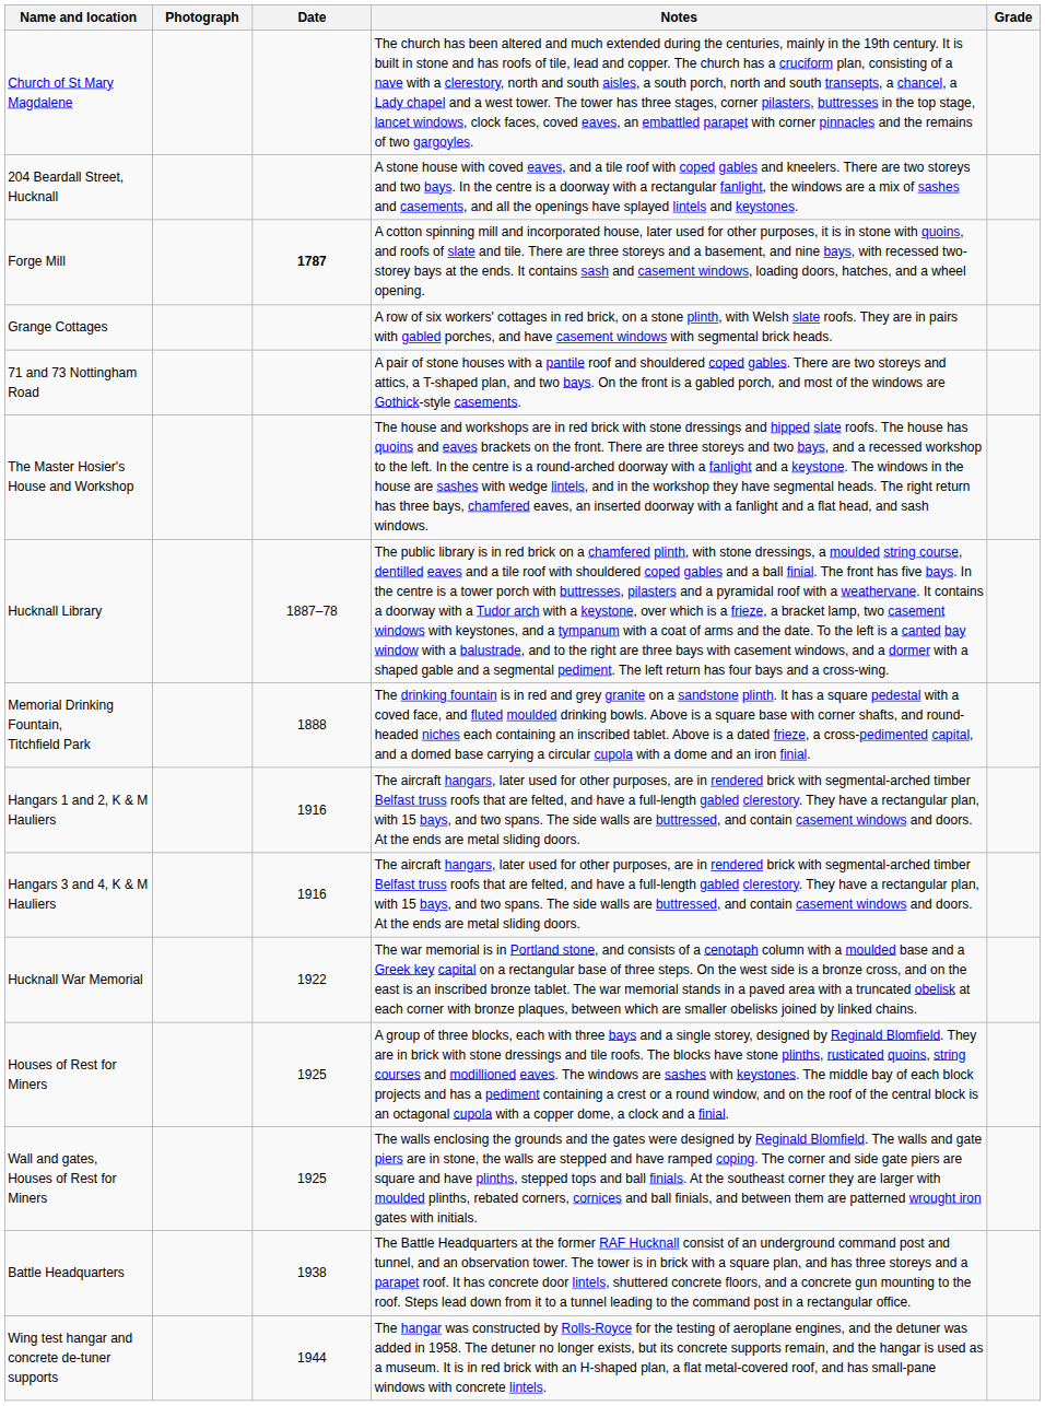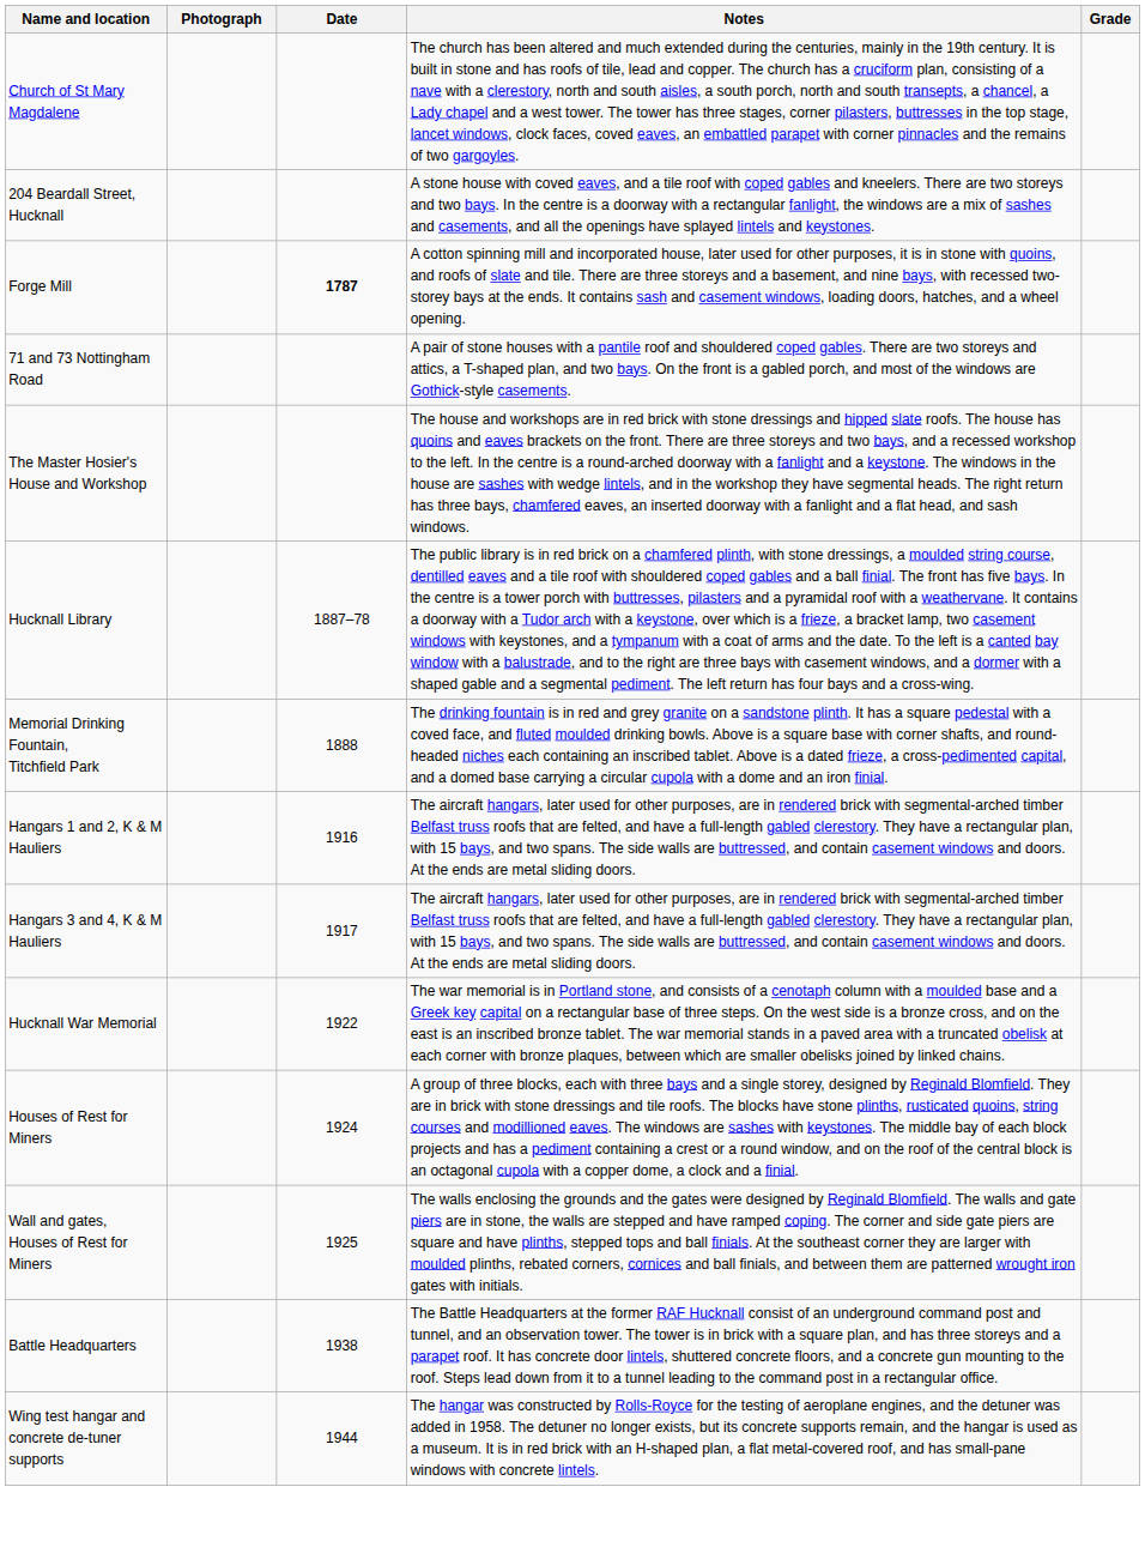 <table class="wikitable sortable plainrowheaders" style="width:100%; border:0px; text-align:left; line-height:150%">
 <tr>
 <th scope="col"  style="width:150px">Name and location</th>
 <th scope="col"  style="width:100px" class="unsortable">Photograph</th>
 <th scope="col"  style="width:120px">Date</th>
 <th scope="col"  style="width:650px" class="unsortable">Notes</th>
 <th scope="col"  style="width:50px">Grade</th>
 </tr>
 <tr>
 <td><a href='#'>Church of St Mary Magdalene</a><br><small></small></td>
 <td></td>
 <td align="center"></td>
 <td>The church has been altered and much extended during the centuries, mainly in the 19th century.  It is built in stone and has roofs of tile, lead and copper.  The church has a <a href='#'>cruciform</a> plan, consisting of a <a href='#'>nave</a> with a <a href='#'>clerestory</a>, north and south <a href='#'>aisles</a>, a south porch, north and south <a href='#'>transepts</a>, a <a href='#'>chancel</a>, a <a href='#'>Lady chapel</a> and a west tower.  The tower has three stages, corner <a href='#'>pilasters</a>,  <a href='#'>buttresses</a> in the top stage, <a href='#'>lancet windows</a>, clock faces, coved <a href='#'>eaves</a>, an <a href='#'>embattled</a> <a href='#'>parapet</a> with corner <a href='#'>pinnacles</a> and the remains of two <a href='#'>gargoyles</a>.</td>
 <td align="center" ></td>
 </tr>
 <tr>
 <td>204 Beardall Street, Hucknall<br><small></small></td>
 <td></td>
 <td align="center"></td>
 <td>A stone house with coved <a href='#'>eaves</a>, and a tile roof with <a href='#'>coped</a> <a href='#'>gables</a> and kneelers.  There are two storeys and two <a href='#'>bays</a>.  In the centre is a doorway with a rectangular <a href='#'>fanlight</a>, the windows are a mix of <a href='#'>sashes</a> and <a href='#'>casements</a>, and all the openings have splayed <a href='#'>lintels</a> and <a href='#'>keystones</a>.</td>
 <td align="center" ></td>
 </tr>
 <tr>
 <td>Forge Mill<br><small></small></td>
 <td></td>
 <td align="center"><strong>1787</strong></td>
 <td>A cotton spinning mill and incorporated house, later used for other purposes, it is in stone with <a href='#'>quoins</a>, and roofs of <a href='#'>slate</a> and tile.  There are three storeys and a basement, and nine <a href='#'>bays</a>, with recessed two-storey bays at the ends.  It contains <a href='#'>sash</a> and <a href='#'>casement windows</a>, loading doors, hatches, and a wheel opening.</td>
-<td align="center" ></td>
-</tr>
-<tr>
-<td>Grange Cottages<br><small></small></td>
-<td></td>
-<td align="center"></td>
-<td>A row of six workers' cottages in red brick, on a stone <a href='#'>plinth</a>, with Welsh <a href='#'>slate</a> roofs.  They are in pairs with <a href='#'>gabled</a> porches, and have <a href='#'>casement windows</a> with segmental brick heads.</td>
 <td align="center" ></td>
 </tr>
 <tr>
 <td>71 and 73 Nottingham Road<br><small></small></td>
 <td></td>
 <td align="center"></td>
 <td>A pair of stone houses with a <a href='#'>pantile</a> roof and shouldered <a href='#'>coped</a> <a href='#'>gables</a>.  There are two storeys and attics, a T-shaped plan, and two <a href='#'>bays</a>.  On the front is a gabled porch, and most of the windows are <a href='#'>Gothick</a>-style <a href='#'>casements</a>.</td>
 <td align="center" ></td>
 </tr>
 <tr>
 <td>The Master Hosier's House and Workshop<br><small></small></td>
 <td></td>
 <td align="center"></td>
 <td>The house and workshops are in red brick with stone dressings and <a href='#'>hipped</a> <a href='#'>slate</a> roofs.  The house has <a href='#'>quoins</a> and <a href='#'>eaves</a> brackets on the front.  There are three storeys and two <a href='#'>bays</a>, and a recessed workshop to the left.  In the centre is a round-arched doorway with a <a href='#'>fanlight</a> and a <a href='#'>keystone</a>. The windows in the house are <a href='#'>sashes</a> with wedge <a href='#'>lintels</a>, and in the workshop they have segmental heads.  The right return has three bays, <a href='#'>chamfered</a> eaves, an inserted doorway with a fanlight and a flat head, and sash windows.</td>
 <td align="center" ></td>
 </tr>
 <tr>
 <td>Hucknall Library<br><small></small></td>
 <td></td>
 <td align="center">1887–78</td>
 <td>The public library is in red brick  on a <a href='#'>chamfered</a> <a href='#'>plinth</a>, with stone dressings, a <a href='#'>moulded</a> <a href='#'>string course</a>, <a href='#'>dentilled</a> <a href='#'>eaves</a> and a tile roof with shouldered <a href='#'>coped</a> <a href='#'>gables</a> and a ball <a href='#'>finial</a>.  The front has five <a href='#'>bays</a>.  In the centre is a tower porch with <a href='#'>buttresses</a>, <a href='#'>pilasters</a> and a pyramidal roof with a <a href='#'>weathervane</a>.  It contains a doorway with a <a href='#'>Tudor arch</a> with a <a href='#'>keystone</a>, over which is a <a href='#'>frieze</a>, a bracket lamp, two <a href='#'>casement windows</a> with keystones, and a <a href='#'>tympanum</a> with a coat of arms and the date.  To the left is a <a href='#'>canted</a> <a href='#'>bay window</a> with a <a href='#'>balustrade</a>, and to the right are three bays with casement windows, and a <a href='#'>dormer</a> with a shaped gable and a segmental <a href='#'>pediment</a>.  The left return has four bays and a cross-wing.</td>
 <td align="center" ></td>
 </tr>
 <tr>
 <td>Memorial Drinking Fountain,<br>Titchfield Park<br><small></small></td>
 <td></td>
 <td align="center">1888</td>
 <td>The <a href='#'>drinking fountain</a> is in red and grey <a href='#'>granite</a> on a <a href='#'>sandstone</a> <a href='#'>plinth</a>.  It has a square <a href='#'>pedestal</a> with a coved face, and <a href='#'>fluted</a> <a href='#'>moulded</a> drinking bowls.  Above is a square base with corner shafts, and round-headed <a href='#'>niches</a> each containing an inscribed tablet.  Above is a dated <a href='#'>frieze</a>, a cross-<a href='#'>pedimented</a> <a href='#'>capital</a>, and a domed base carrying a circular <a href='#'>cupola</a> with a dome and an iron <a href='#'>finial</a>.</td>
 <td align="center" ></td>
 </tr>
 <tr>
 <td>Hangars 1 and 2, K & M Hauliers<br><small></small></td>
 <td></td>
 <td align="center">1916</td>
 <td>The aircraft <a href='#'>hangars</a>, later used for other purposes, are in <a href='#'>rendered</a> brick with segmental-arched timber <a href='#'>Belfast truss</a> roofs that are felted, and have a full-length <a href='#'>gabled</a> <a href='#'>clerestory</a>.  They have a rectangular plan, with 15 <a href='#'>bays</a>, and two  spans.  The side walls are <a href='#'>buttressed</a>, and contain <a href='#'>casement windows</a> and doors.  At the ends are metal sliding doors.</td>
 <td align="center" ></td>
 </tr>
 <tr>
 <td>Hangars 3 and 4, K & M Hauliers<br><small></small></td>
 <td></td>
-<td align="center">1916</td>
+<td align="center">1917</td>
 <td>The aircraft <a href='#'>hangars</a>, later used for other purposes, are in <a href='#'>rendered</a> brick with segmental-arched timber <a href='#'>Belfast truss</a> roofs that are felted, and have a full-length <a href='#'>gabled</a> <a href='#'>clerestory</a>.  They have a rectangular plan, with 15 <a href='#'>bays</a>, and two  spans.  The side walls are <a href='#'>buttressed</a>, and contain <a href='#'>casement windows</a> and doors.  At the ends are metal sliding doors.</td>
 <td align="center" ></td>
 </tr>
 <tr>
 <td>Hucknall War Memorial<br><small></small></td>
 <td></td>
 <td align="center">1922</td>
 <td>The war memorial is in <a href='#'>Portland stone</a>, and consists of a <a href='#'>cenotaph</a> column with a <a href='#'>moulded</a> base and a <a href='#'>Greek key</a> <a href='#'>capital</a> on a rectangular base of three steps.  On the west side is a bronze cross, and on the east is an inscribed bronze tablet.  The war memorial stands in a paved area with a truncated <a href='#'>obelisk</a> at each corner with bronze plaques, between which are smaller obelisks joined by linked chains.</td>
 <td align="center" ></td>
 </tr>
 <tr>
 <td>Houses of Rest for Miners<br><small></small></td>
 <td></td>
-<td align="center">1925</td>
+<td align="center">1924</td>
 <td>A group of three blocks, each with three <a href='#'>bays</a> and a single storey, designed by <a href='#'>Reginald Blomfield</a>.  They are in brick with stone dressings and tile roofs.  The blocks have stone <a href='#'>plinths</a>, <a href='#'>rusticated</a> <a href='#'>quoins</a>, <a href='#'>string courses</a> and <a href='#'>modillioned</a> <a href='#'>eaves</a>.  The windows are <a href='#'>sashes</a> with <a href='#'>keystones</a>.  The middle bay of each block projects and has a <a href='#'>pediment</a> containing a crest or a round window, and on the roof of the central block is an octagonal <a href='#'>cupola</a> with a copper dome, a clock and a <a href='#'>finial</a>.</td>
 <td align="center" ></td>
 </tr>
 <tr>
 <td>Wall and gates,<br>Houses of Rest for Miners<br><small></small></td>
 <td></td>
 <td align="center">1925</td>
 <td>The walls enclosing the grounds and the gates were designed by <a href='#'>Reginald Blomfield</a>.   The walls and gate <a href='#'>piers</a> are in stone, the walls are stepped and have ramped <a href='#'>coping</a>.  The corner and side gate piers are square and have <a href='#'>plinths</a>, stepped tops and ball <a href='#'>finials</a>.  At the southeast corner they are larger with <a href='#'>moulded</a> plinths, rebated corners, <a href='#'>cornices</a> and ball finials, and between them are patterned <a href='#'>wrought iron</a> gates with initials.</td>
 <td align="center" ></td>
 </tr>
 <tr>
 <td>Battle Headquarters<br><small></small></td>
 <td></td>
 <td align="center">1938</td>
 <td>The Battle Headquarters at the former <a href='#'>RAF Hucknall</a> consist of an underground command post and tunnel, and an observation tower.  The tower is in brick with a square plan, and has three storeys and a <a href='#'>parapet</a> roof.  It has concrete door <a href='#'>lintels</a>, shuttered concrete floors, and a concrete gun mounting to the roof.   Steps lead down from it to a tunnel leading to the command post in a rectangular office.</td>
 <td align="center" ></td>
 </tr>
 <tr>
 <td>Wing test hangar and<br>concrete de-tuner supports<br><small></small></td>
 <td></td>
 <td align="center">1944</td>
 <td>The <a href='#'>hangar</a> was constructed by <a href='#'>Rolls-Royce</a> for the testing of aeroplane engines, and the detuner was added in 1958.  The detuner no longer exists, but its concrete supports remain, and the hangar is used as a museum.  It is in red brick with an H-shaped plan, a flat metal-covered roof, and has small-pane windows with concrete <a href='#'>lintels</a>.</td>
 <td align="center" ></td>
 </tr>
 <tr>
 </tr>
 </table>
